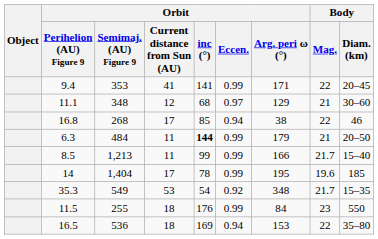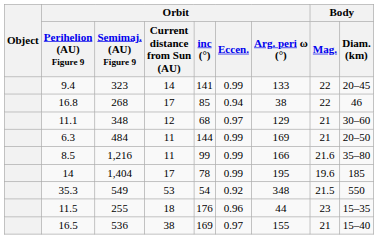 <table class="wikitable sortable" style="text-align:center">
 <tr>
 <th rowspan=2>Object</th>
 <th colspan=6>Orbit</th>
 <th colspan=2>Body</th>
 </tr>
 <tr>
 <th><a href='#'>Perihelion</a><br>(AU)<br><small>Figure 9</small></th>
 <th><a href='#'>Semimaj.</a><br>(AU)<br><small>Figure 9</small></th>
 <th>Current<br>distance<br>from Sun<br>(AU)</th>
 <th><a href='#'>inc</a><br>(°)</th>
 <th><a href='#'>Eccen.</a></th>
 <th><a href='#'>Arg. peri</a> ω<br>(°)</th>
 <th><a href='#'>Mag.</a></th>
 <th>Diam.<br>(km)</th>
 </tr>
 <tr>
 <th></th>
 <td>9.4</td>
-<td>353</td>
-<td>41</td>
+<td>323</td>
+<td>14</td>
 <td>141</td>
 <td>0.99</td>
-<td>171</td>
+<td>133</td>
 <td>22</td>
 <td>20–45</td>
+</tr>
+<tr>
+<th></th>
+<td>16.8</td>
+<td>268</td>
+<td>17</td>
+<td>85</td>
+<td>0.94</td>
+<td>38</td>
+<td>22</td>
+<td>46</td>
 </tr>
 <tr>
 <th></th>
 <td>11.1</td>
 <td>348</td>
 <td>12</td>
 <td>68</td>
 <td>0.97</td>
 <td>129</td>
 <td>21</td>
 <td>30–60</td>
 </tr>
 <tr>
 <th></th>
-<td>16.8</td>
-<td>268</td>
-<td>17</td>
-<td>85</td>
-<td>0.94</td>
-<td>38</td>
-<td>22</td>
-<td>46</td>
-</tr>
-<tr>
-<th></th>
 <td>6.3</td>
 <td>484</td>
 <td>11</td>
-<td><strong>144</strong></td>
+<td>144</td>
 <td>0.99</td>
-<td>179</td>
+<td>169</td>
 <td>21</td>
 <td>20–50</td>
 </tr>
 <tr>
 <th></th>
 <td>8.5</td>
-<td>1,213</td>
+<td>1,216</td>
 <td>11</td>
 <td>99</td>
 <td>0.99</td>
 <td>166</td>
-<td>21.7</td>
-<td>15–40</td>
+<td>21.6</td>
+<td>35–80</td>
 </tr>
 <tr>
 <th></th>
 <td>14</td>
 <td>1,404</td>
 <td>17</td>
 <td>78</td>
 <td>0.99</td>
 <td>195</td>
 <td>19.6</td>
 <td>185</td>
 </tr>
 <tr>
 <th></th>
 <td>35.3</td>
 <td>549</td>
 <td>53</td>
 <td>54</td>
 <td>0.92</td>
 <td>348</td>
-<td>21.7</td>
-<td>15–35</td>
+<td>21.5</td>
+<td>550</td>
 </tr>
 <tr>
 <th></th>
 <td>11.5</td>
 <td>255</td>
 <td>18</td>
 <td>176</td>
-<td>0.99</td>
-<td>84</td>
+<td>0.96</td>
+<td>44</td>
 <td>23</td>
-<td>550</td>
+<td>15–35</td>
 </tr>
 <tr>
 <th></th>
 <td>16.5</td>
 <td>536</td>
-<td>18</td>
+<td>38</td>
 <td>169</td>
-<td>0.94</td>
-<td>153</td>
-<td>22</td>
-<td>35–80</td>
+<td>0.97</td>
+<td>155</td>
+<td>21</td>
+<td>15–40</td>
 </tr>
 </table>
